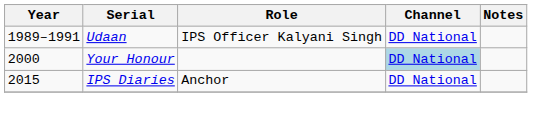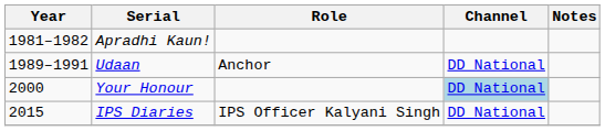 <table class="wikitable sortable">
 <tr>
 <th>Year</th>
 <th>Serial</th>
 <th>Role</th>
 <th>Channel</th>
 <th>Notes</th>
 </tr>
 <tr>
+<td>1981–1982</td>
+<td><em>Apradhi Kaun!</em></td>
+<td></td>
+<td></td>
+<td></td>
+</tr>
+<tr>
 <td>1989–1991</td>
 <td><em><a href='#'>Udaan</a></em></td>
-<td>IPS Officer Kalyani Singh</td>
+<td>Anchor</td>
 <td><a href='#'>DD National</a></td>
 <td></td>
 </tr>
 <tr>
 <td>2000</td>
 <td><em><a href='#'>Your Honour</a></em></td>
 <td></td>
 <td style="background: lightblue;"><a href='#'>DD National</a></td>
 <td></td>
 </tr>
 <tr>
 <td>2015</td>
 <td><em><a href='#'>IPS Diaries</a></em></td>
-<td>Anchor</td>
+<td>IPS Officer Kalyani Singh</td>
 <td><a href='#'>DD National</a></td>
 <td></td>
 </tr>
 <tr>
 </tr>
 </table>
